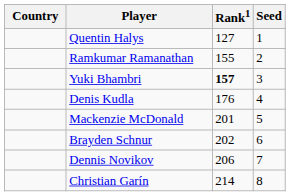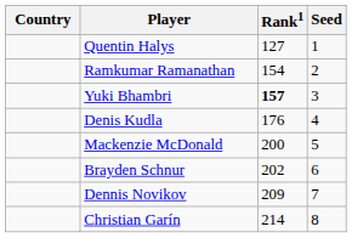 <table class="sortable wikitable">
 <tr>
 <th width="70">Country</th>
 <th width="175">Player</th>
 <th>Rank<sup>1</sup></th>
 <th>Seed</th>
 </tr>
 <tr>
 <td></td>
 <td><a href='#'>Quentin Halys</a></td>
 <td>127</td>
 <td>1</td>
 </tr>
 <tr>
 <td></td>
 <td><a href='#'>Ramkumar Ramanathan</a></td>
-<td>155</td>
+<td>154</td>
 <td>2</td>
 </tr>
 <tr>
 <td></td>
 <td><a href='#'>Yuki Bhambri</a></td>
 <td><strong>157</strong></td>
 <td>3</td>
 </tr>
 <tr>
 <td></td>
 <td><a href='#'>Denis Kudla</a></td>
 <td>176</td>
 <td>4</td>
 </tr>
 <tr>
 <td></td>
 <td><a href='#'>Mackenzie McDonald</a></td>
-<td>201</td>
+<td>200</td>
 <td>5</td>
 </tr>
 <tr>
 <td></td>
 <td><a href='#'>Brayden Schnur</a></td>
 <td>202</td>
 <td>6</td>
 </tr>
 <tr>
 <td></td>
 <td><a href='#'>Dennis Novikov</a></td>
-<td>206</td>
+<td>209</td>
 <td>7</td>
 </tr>
 <tr>
 <td></td>
 <td><a href='#'>Christian Garín</a></td>
 <td>214</td>
 <td>8</td>
 </tr>
 </table>
